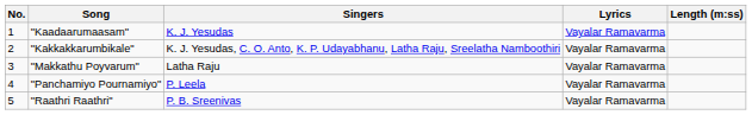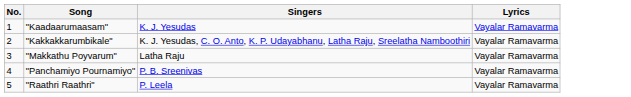 <table class="wikitable" style="font-size:95%;">
 <tr>
 <th>No.</th>
 <th>Song</th>
 <th>Singers</th>
 <th>Lyrics</th>
-<th>Length (m:ss)</th>
 </tr>
 <tr>
 <td>1</td>
 <td>"Kaadaarumaasam"</td>
 <td><a href='#'>K. J. Yesudas</a></td>
 <td><a href='#'>Vayalar Ramavarma</a></td>
-<td></td>
 </tr>
 <tr>
 <td>2</td>
 <td>"Kakkakkarumbikale"</td>
 <td>K. J. Yesudas, <a href='#'>C. O. Anto</a>, <a href='#'>K. P. Udayabhanu</a>, <a href='#'>Latha Raju</a>, <a href='#'>Sreelatha Namboothiri</a></td>
 <td>Vayalar Ramavarma</td>
-<td></td>
 </tr>
 <tr>
 <td>3</td>
 <td>"Makkathu Poyvarum"</td>
 <td>Latha Raju</td>
 <td>Vayalar Ramavarma</td>
-<td></td>
 </tr>
 <tr>
 <td>4</td>
 <td>"Panchamiyo Pournamiyo"</td>
-<td><a href='#'>P. Leela</a></td>
+<td><a href='#'>P. B. Sreenivas</a></td>
 <td>Vayalar Ramavarma</td>
-<td></td>
 </tr>
 <tr>
 <td>5</td>
 <td>"Raathri Raathri"</td>
-<td><a href='#'>P. B. Sreenivas</a></td>
+<td><a href='#'>P. Leela</a></td>
 <td>Vayalar Ramavarma</td>
-<td></td>
 </tr>
 </table>
